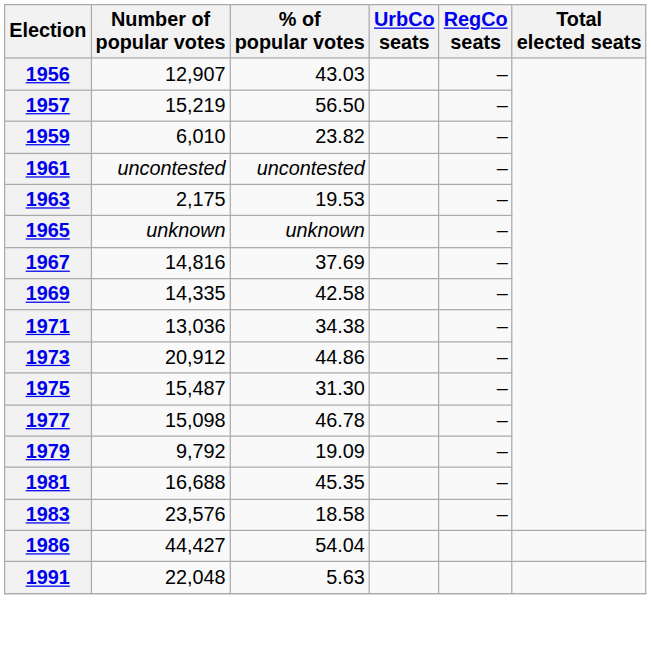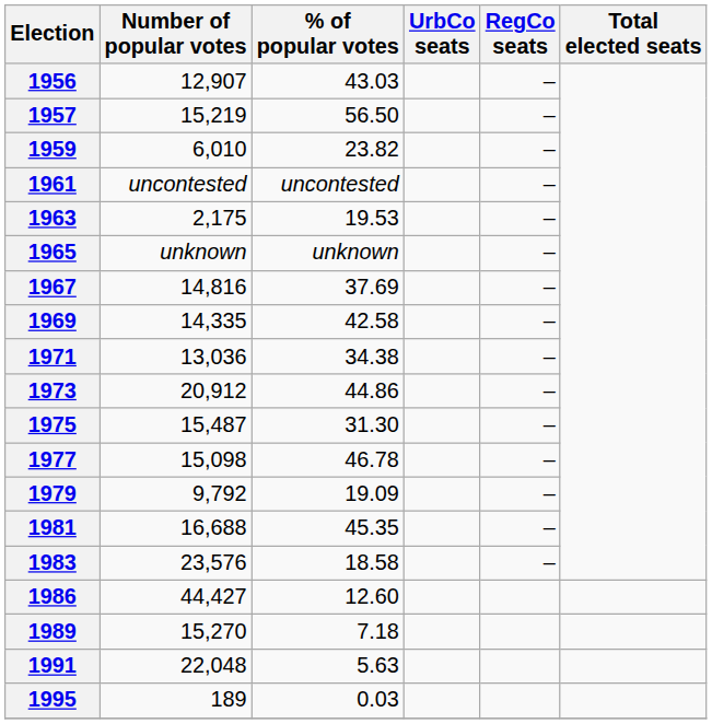 <table class="wikitable" style="text-align: right;">
 <tr align=center>
 <th>Election</th>
 <th>Number of<br>popular votes</th>
 <th>% of<br>popular votes</th>
 <th><a href='#'>UrbCo</a><br>seats</th>
 <th><a href='#'>RegCo</a><br>seats</th>
 <th>Total<br>elected seats</th>
 </tr>
 <tr>
 <th><a href='#'>1956</a></th>
 <td>12,907</td>
 <td>43.03</td>
 <td></td>
 <td>–</td>
 <td rowspan=15></td>
 </tr>
 <tr>
 <th><a href='#'>1957</a></th>
 <td>15,219</td>
 <td>56.50</td>
 <td></td>
 <td>–</td>
 </tr>
 <tr>
 <th><a href='#'>1959</a></th>
 <td>6,010</td>
 <td>23.82</td>
 <td></td>
 <td>–</td>
 </tr>
 <tr>
 <th><a href='#'>1961</a></th>
 <td><em>uncontested</em></td>
 <td><em>uncontested</em></td>
 <td></td>
 <td>–</td>
 </tr>
 <tr>
 <th><a href='#'>1963</a></th>
 <td>2,175</td>
 <td>19.53</td>
 <td></td>
 <td>–</td>
 </tr>
 <tr>
 <th><a href='#'>1965</a></th>
 <td><em>unknown</em></td>
 <td><em>unknown</em></td>
 <td></td>
 <td>–</td>
 </tr>
 <tr>
 <th><a href='#'>1967</a></th>
 <td>14,816</td>
 <td>37.69</td>
 <td></td>
 <td>–</td>
 </tr>
 <tr>
 <th><a href='#'>1969</a></th>
 <td>14,335</td>
 <td>42.58</td>
 <td></td>
 <td>–</td>
 </tr>
 <tr>
 <th><a href='#'>1971</a></th>
 <td>13,036</td>
 <td>34.38</td>
 <td></td>
 <td>–</td>
 </tr>
 <tr>
 <th><a href='#'>1973</a></th>
 <td>20,912</td>
 <td>44.86</td>
 <td></td>
 <td>–</td>
 </tr>
 <tr>
 <th><a href='#'>1975</a></th>
 <td>15,487</td>
 <td>31.30</td>
 <td></td>
 <td>–</td>
 </tr>
 <tr>
 <th><a href='#'>1977</a></th>
 <td>15,098</td>
 <td>46.78</td>
 <td></td>
 <td>–</td>
 </tr>
 <tr>
 <th><a href='#'>1979</a></th>
 <td>9,792</td>
 <td>19.09</td>
 <td></td>
 <td>–</td>
 </tr>
 <tr>
 <th><a href='#'>1981</a></th>
 <td>16,688</td>
 <td>45.35</td>
 <td></td>
 <td>–</td>
 </tr>
 <tr>
 <th><a href='#'>1983</a></th>
 <td>23,576</td>
 <td>18.58</td>
 <td></td>
 <td>–</td>
 </tr>
 <tr>
 <th><a href='#'>1986</a></th>
 <td>44,427</td>
-<td>54.04</td>
+<td>12.60</td>
+<td></td>
+<td></td>
+<td></td>
+</tr>
+<tr>
+<th><a href='#'>1989</a></th>
+<td>15,270</td>
+<td>7.18</td>
 <td></td>
 <td></td>
 <td></td>
 </tr>
 <tr>
 <th><a href='#'>1991</a></th>
 <td>22,048</td>
 <td>5.63</td>
 <td></td>
 <td></td>
 <td></td>
 </tr>
 <tr>
+<th><a href='#'>1995</a></th>
+<td>189</td>
+<td>0.03</td>
+<td></td>
+<td></td>
+<td></td>
+</tr>
+<tr>
 </tr>
 </table>
